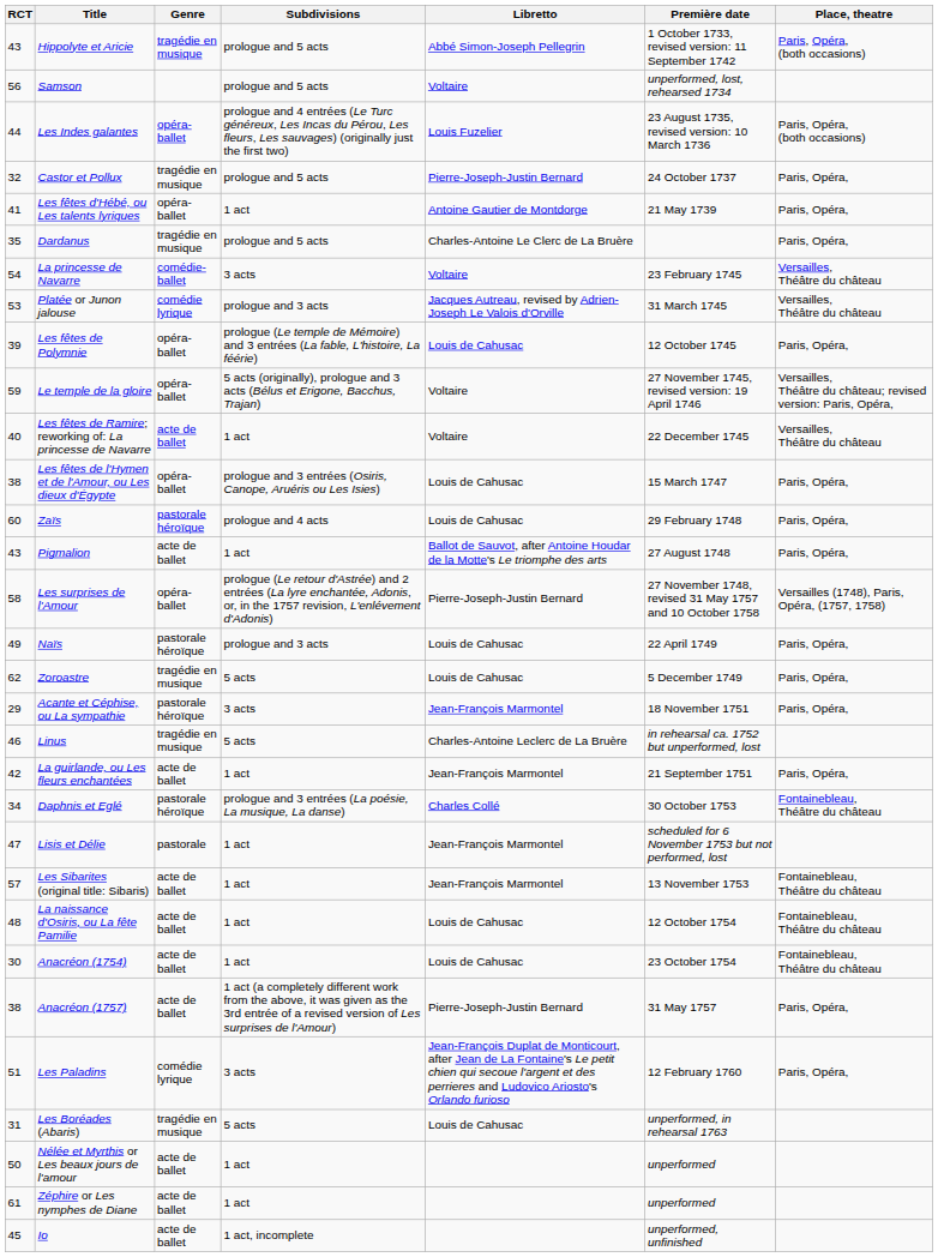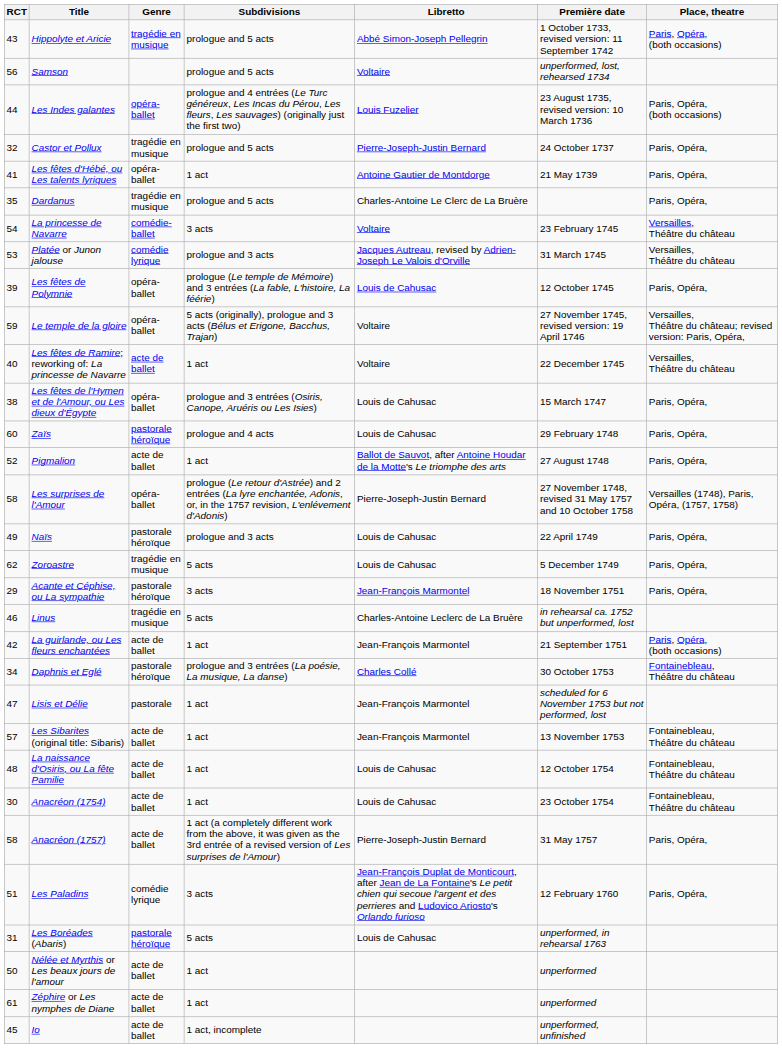 <table class="wikitable sortable">
 <tr>
 <th>RCT</th>
 <th>Title</th>
 <th>Genre</th>
 <th>Subdivisions</th>
 <th>Libretto</th>
 <th>Première date</th>
 <th>Place, theatre</th>
 </tr>
 <tr>
 <td>43</td>
 <td><em><a href='#'>Hippolyte et Aricie</a></em></td>
 <td><a href='#'>tragédie en musique</a></td>
 <td>prologue and 5 acts</td>
 <td><a href='#'>Abbé Simon-Joseph Pellegrin</a></td>
 <td>1 October 1733, revised version: 11 September 1742</td>
 <td><a href='#'>Paris</a>, <a href='#'>Opéra</a>, <a href='#'></a> (both occasions)</td>
 </tr>
 <tr>
 <td>56</td>
 <td><em><a href='#'>Samson</a></em></td>
 <td></td>
 <td>prologue and 5 acts</td>
 <td><a href='#'>Voltaire</a></td>
 <td><em>unperformed, lost, rehearsed 1734</em></td>
 <td> </td>
 </tr>
 <tr>
 <td>44</td>
 <td><em><a href='#'>Les Indes galantes</a></em></td>
 <td><a href='#'>opéra-ballet</a></td>
 <td>prologue and 4 entrées (<em>Le Turc généreux</em>, <em>Les Incas du Pérou</em>, <em>Les fleurs</em>, <em>Les sauvages</em>) (originally just the first two)</td>
 <td><a href='#'>Louis Fuzelier</a></td>
 <td>23 August 1735, revised version: 10 March 1736</td>
 <td>Paris, Opéra,  (both occasions)</td>
 </tr>
 <tr>
 <td>32</td>
 <td><em><a href='#'>Castor et Pollux</a></em></td>
 <td>tragédie en musique</td>
 <td>prologue and 5 acts</td>
 <td><a href='#'>Pierre-Joseph-Justin Bernard</a></td>
 <td>24 October 1737</td>
 <td>Paris, Opéra, </td>
 </tr>
 <tr>
 <td>41</td>
 <td><em><a href='#'>Les fêtes d'Hébé, ou Les talents lyriques</a></em></td>
 <td>opéra-ballet</td>
 <td>1 act</td>
 <td><a href='#'>Antoine Gautier de Montdorge</a></td>
 <td>21 May 1739</td>
 <td>Paris, Opéra, </td>
 </tr>
 <tr>
 <td>35</td>
 <td><em><a href='#'>Dardanus</a></em></td>
 <td>tragédie en musique</td>
 <td>prologue and 5 acts</td>
 <td>Charles-Antoine Le Clerc de La Bruère</td>
 <td></td>
 <td>Paris, Opéra, </td>
 </tr>
 <tr>
 <td>54</td>
 <td><em><a href='#'>La princesse de Navarre</a></em></td>
 <td><a href='#'>comédie-ballet</a></td>
 <td>3 acts</td>
 <td><a href='#'>Voltaire</a></td>
 <td>23 February 1745</td>
 <td><a href='#'>Versailles</a>, Théâtre du château</td>
 </tr>
 <tr>
 <td>53</td>
 <td><em><a href='#'>Platée</a></em> or <em>Junon jalouse</em></td>
 <td><a href='#'>comédie lyrique</a></td>
 <td>prologue and 3 acts</td>
 <td><a href='#'>Jacques Autreau</a>, revised by <a href='#'>Adrien-Joseph Le Valois d'Orville</a></td>
 <td>31 March 1745</td>
 <td>Versailles, Théâtre du château</td>
 </tr>
 <tr>
 <td>39</td>
 <td><em><a href='#'>Les fêtes de Polymnie</a></em></td>
 <td>opéra-ballet</td>
 <td>prologue (<em>Le temple de Mémoire</em>) and 3 entrées (<em>La fable, L'histoire, La féérie</em>)</td>
 <td><a href='#'>Louis de Cahusac</a></td>
 <td>12 October 1745</td>
 <td>Paris, Opéra, </td>
 </tr>
 <tr>
 <td>59</td>
 <td><em><a href='#'>Le temple de la gloire</a></em></td>
 <td>opéra-ballet</td>
 <td>5 acts (originally), prologue and 3 acts (<em>Bélus et Erigone, Bacchus, Trajan</em>)</td>
 <td>Voltaire</td>
 <td>27 November 1745, revised version: 19 April 1746</td>
 <td>Versailles, Théâtre du château; revised version: Paris, Opéra, </td>
 </tr>
 <tr>
 <td>40</td>
 <td><em><a href='#'>Les fêtes de Ramire</a></em>; reworking of: <em>La princesse de Navarre</em></td>
 <td><a href='#'>acte de ballet</a></td>
 <td>1 act</td>
 <td>Voltaire</td>
 <td>22 December 1745</td>
 <td>Versailles, Théâtre du château</td>
 </tr>
 <tr>
 <td>38</td>
 <td><em><a href='#'>Les fêtes de l'Hymen et de l'Amour, ou Les dieux d'Égypte</a></em></td>
 <td>opéra-ballet</td>
 <td>prologue and 3 entrées (<em>Osiris, Canope, Aruéris ou Les Isies</em>)</td>
 <td>Louis de Cahusac</td>
 <td>15 March 1747</td>
 <td>Paris, Opéra, </td>
 </tr>
 <tr>
 <td>60</td>
 <td><em><a href='#'>Zaïs</a></em></td>
 <td><a href='#'>pastorale héroïque</a></td>
 <td>prologue and 4 acts</td>
 <td>Louis de Cahusac</td>
 <td>29 February 1748</td>
 <td>Paris, Opéra, </td>
 </tr>
 <tr>
-<td>43</td>
+<td>52</td>
 <td><em><a href='#'>Pigmalion</a></em></td>
 <td>acte de ballet</td>
 <td>1 act</td>
 <td><a href='#'>Ballot de Sauvot</a>, after <a href='#'>Antoine Houdar de la Motte</a>'s <em>Le triomphe des arts</em></td>
 <td>27 August 1748</td>
 <td>Paris, Opéra, </td>
 </tr>
 <tr>
 <td>58</td>
 <td><em><a href='#'>Les surprises de l'Amour</a></em></td>
 <td>opéra-ballet</td>
 <td>prologue (<em>Le retour d'Astrée</em>) and 2 entrées (<em>La lyre enchantée, Adonis</em>, or, in the 1757 revision, <em>L'enlévement d'Adonis</em>)</td>
 <td>Pierre-Joseph-Justin Bernard</td>
 <td>27 November 1748, revised 31 May 1757 and 10 October 1758</td>
 <td>Versailles (1748), Paris, Opéra,  (1757, 1758)</td>
 </tr>
 <tr>
 <td>49</td>
 <td><em><a href='#'>Naïs</a></em></td>
 <td>pastorale héroïque</td>
 <td>prologue and 3 acts</td>
 <td>Louis de Cahusac</td>
 <td>22 April 1749</td>
 <td>Paris, Opéra, </td>
 </tr>
 <tr>
 <td>62</td>
 <td><em><a href='#'>Zoroastre</a></em></td>
 <td>tragédie en musique</td>
 <td>5 acts</td>
 <td>Louis de Cahusac</td>
 <td>5 December 1749</td>
 <td>Paris, Opéra, </td>
 </tr>
 <tr>
 <td>29</td>
 <td><em><a href='#'>Acante et Céphise, ou La sympathie</a></em></td>
 <td>pastorale héroïque</td>
 <td>3 acts</td>
 <td><a href='#'>Jean-François Marmontel</a></td>
 <td>18 November 1751</td>
 <td>Paris, Opéra, </td>
 </tr>
 <tr>
 <td>46</td>
 <td><em><a href='#'>Linus</a></em></td>
 <td>tragédie en musique</td>
 <td>5 acts</td>
 <td>Charles-Antoine Leclerc de La Bruère</td>
 <td><em>in rehearsal ca. 1752 but unperformed, lost</em></td>
 <td></td>
 </tr>
 <tr>
 <td>42</td>
 <td><em><a href='#'>La guirlande, ou Les fleurs enchantées</a></em></td>
 <td>acte de ballet</td>
 <td>1 act</td>
 <td>Jean-François Marmontel</td>
 <td>21 September 1751</td>
-<td>Paris, Opéra, </td>
+<td><a href='#'>Paris</a>, <a href='#'>Opéra</a>, <a href='#'></a> (both occasions)</td>
 </tr>
 <tr>
 <td>34</td>
 <td><em><a href='#'>Daphnis et Eglé</a></em></td>
 <td>pastorale héroïque</td>
 <td>prologue and 3 entrées (<em>La poésie, La musique, La danse</em>)</td>
 <td><a href='#'>Charles Collé</a></td>
 <td>30 October 1753</td>
 <td><a href='#'>Fontainebleau</a>, Théâtre du château</td>
 </tr>
 <tr>
 <td>47</td>
 <td><em><a href='#'>Lisis et Délie</a></em></td>
 <td>pastorale</td>
 <td>1 act</td>
 <td>Jean-François Marmontel</td>
 <td><em>scheduled for 6 November 1753 but not performed, lost</em></td>
 <td></td>
 </tr>
 <tr>
 <td>57</td>
 <td><em><a href='#'>Les Sibarites</a></em> (original title: Sibaris)</td>
 <td>acte de ballet</td>
 <td>1 act</td>
 <td>Jean-François Marmontel</td>
 <td>13 November 1753</td>
 <td>Fontainebleau, Théâtre du château</td>
 </tr>
 <tr>
 <td>48</td>
 <td><em><a href='#'>La naissance d'Osiris, ou La fête Pamilie</a></em></td>
 <td>acte de ballet</td>
 <td>1 act</td>
 <td>Louis de Cahusac</td>
 <td>12 October 1754</td>
 <td>Fontainebleau, Théâtre du château</td>
 </tr>
 <tr>
 <td>30</td>
 <td><em><a href='#'>Anacréon (1754)</a></em></td>
 <td>acte de ballet</td>
 <td>1 act</td>
 <td>Louis de Cahusac</td>
 <td>23 October 1754</td>
 <td>Fontainebleau, Théâtre du château</td>
 </tr>
 <tr>
-<td>38</td>
+<td>58</td>
 <td><em><a href='#'>Anacréon (1757)</a></em></td>
 <td>acte de ballet</td>
 <td>1 act (a completely different work from the above, it was given as the 3rd entrée of a revised version of <em>Les surprises de l'Amour</em>)</td>
 <td>Pierre-Joseph-Justin Bernard</td>
 <td>31 May 1757</td>
 <td>Paris, Opéra, </td>
 </tr>
 <tr>
 <td>51</td>
 <td><em><a href='#'>Les Paladins</a></em></td>
 <td>comédie lyrique</td>
 <td>3 acts</td>
 <td><a href='#'>Jean-François Duplat de Monticourt</a>, after <a href='#'>Jean de La Fontaine</a>'s <em>Le petit chien qui secoue l'argent et des perrieres</em> and <a href='#'>Ludovico Ariosto</a>'s <em><a href='#'>Orlando furioso</a></em></td>
 <td>12 February 1760</td>
 <td>Paris, Opéra, </td>
 </tr>
 <tr>
 <td>31</td>
 <td><em><a href='#'>Les Boréades</a></em> (<em>Abaris</em>)</td>
-<td>tragédie en musique</td>
+<td><a href='#'>pastorale héroïque</a></td>
 <td>5 acts</td>
 <td>Louis de Cahusac</td>
 <td><em>unperformed, in rehearsal 1763</em></td>
 <td> </td>
 </tr>
 <tr>
 <td>50</td>
 <td><em><a href='#'>Nélée et Myrthis</a></em> or <em>Les beaux jours de l'amour</em></td>
 <td>acte de ballet</td>
 <td>1 act</td>
 <td> </td>
 <td><em>unperformed</em></td>
 <td> </td>
 </tr>
 <tr>
 <td>61</td>
 <td><em><a href='#'>Zéphire</a></em> or <em>Les nymphes de Diane</em></td>
 <td>acte de ballet</td>
 <td>1 act</td>
 <td> </td>
 <td><em>unperformed</em></td>
 <td> </td>
 </tr>
 <tr>
 <td>45</td>
 <td><em><a href='#'>Io</a></em></td>
 <td>acte de ballet</td>
 <td>1 act, incomplete</td>
 <td> </td>
 <td><em>unperformed, unfinished</em></td>
 <td> </td>
 </tr>
 </table>
